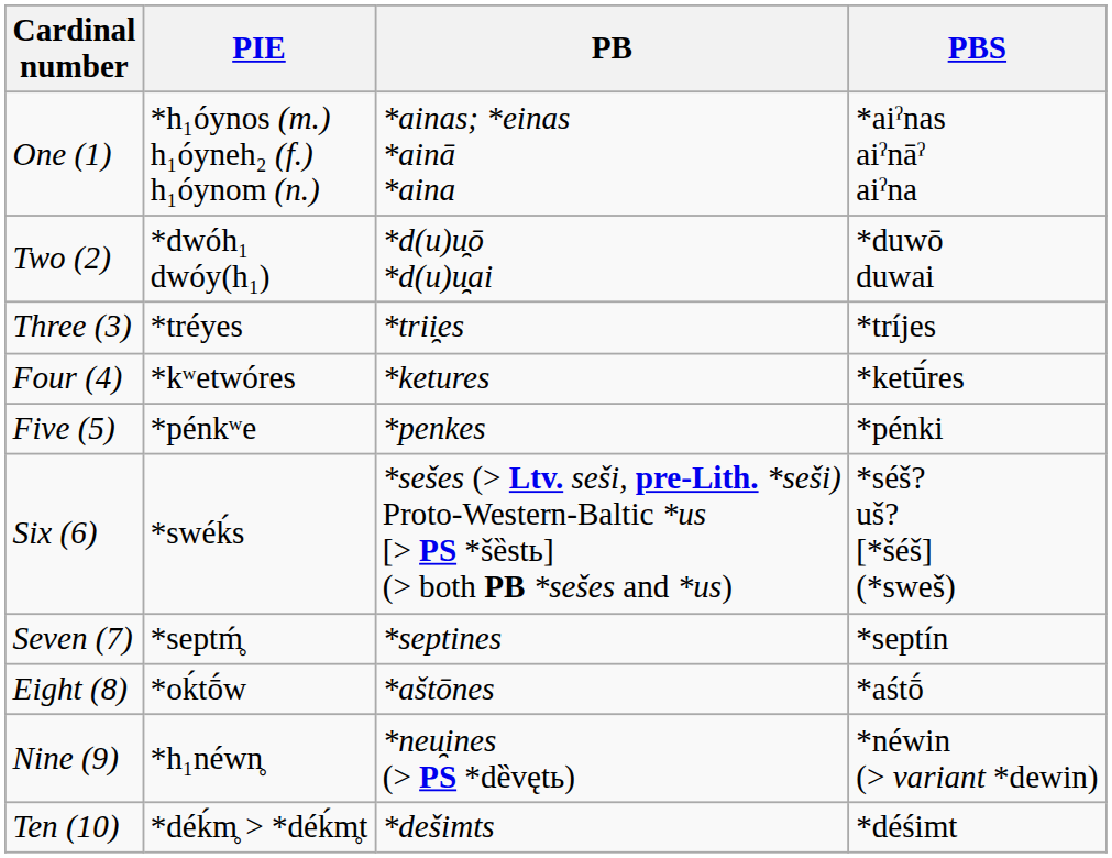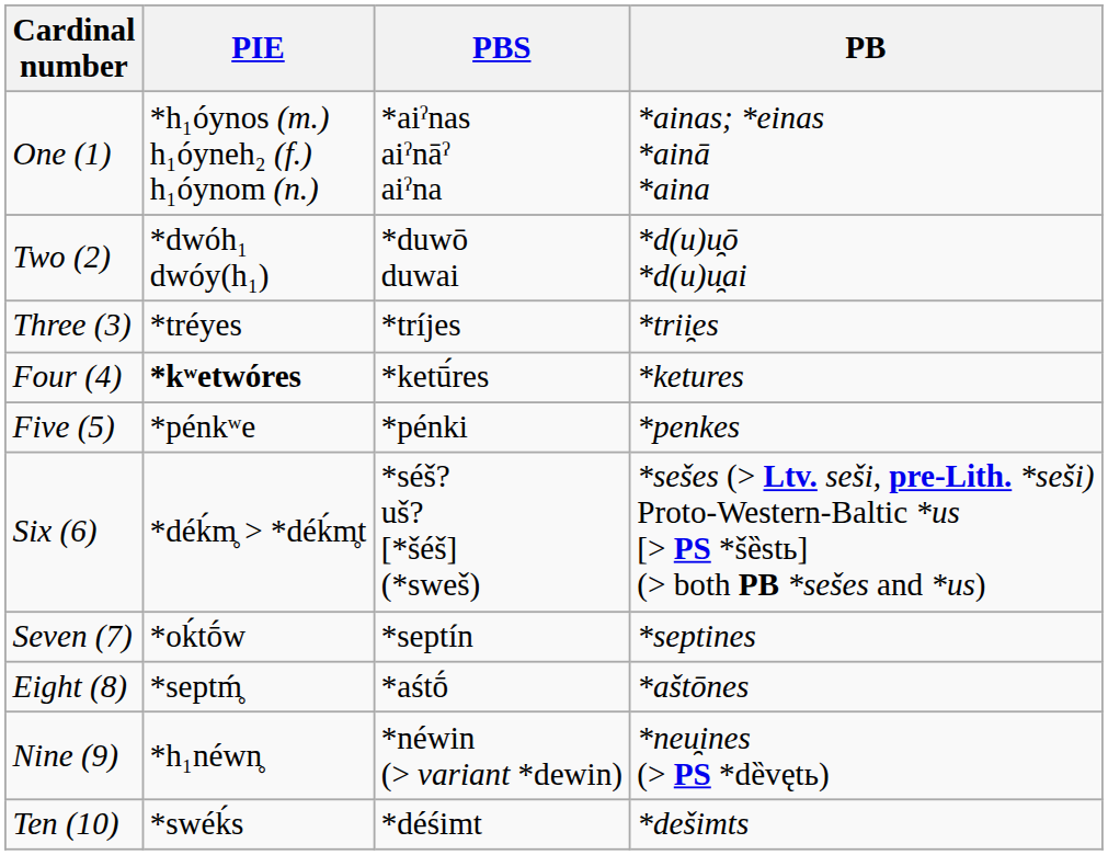 <table class="wikitable sortable">
 <tr>
 <th>Cardinal<br>number</th>
 <th><a href='#'>PIE</a></th>
+<th><a href='#'>PBS</a></th>
 <th>PB</th>
-<th><a href='#'>PBS</a></th>
 </tr>
 <tr>
 <td><em>One (1)</em></td>
 <td>*h₁óynos <em>(m.)</em><br>h₁óyneh₂ <em>(f.)</em><br>h₁óynom <em>(n.)</em></td>
+<td>*aiˀnas<br>aiˀnāˀ<br>aiˀna</td>
 <td><em>*ainas; *einas</em><br><em>*ainā</em><br><em>*aina</em></td>
-<td>*aiˀnas<br>aiˀnāˀ<br>aiˀna</td>
 </tr>
 <tr>
 <td><em>Two (2)</em></td>
 <td>*dwóh₁<br>dwóy(h₁)</td>
+<td>*duwō<br>duwai</td>
 <td><em>*d(u)u̯ō</em><br><em>*d(u)u̯ai</em></td>
-<td>*duwō<br>duwai</td>
 </tr>
 <tr>
 <td><em>Three (3)</em></td>
 <td>*tréyes</td>
+<td>*tríjes</td>
 <td><em>*trii̯es</em></td>
-<td>*tríjes</td>
 </tr>
 <tr>
 <td><em>Four (4)</em></td>
-<td>*kʷetwóres</td>
+<td><strong>*kʷetwóres</strong></td>
+<td>*ketū́res</td>
 <td><em>*ketures</em></td>
-<td>*ketū́res</td>
 </tr>
 <tr>
 <td><em>Five (5)</em></td>
 <td>*pénkʷe</td>
+<td>*pénki</td>
 <td><em>*penkes</em></td>
-<td>*pénki</td>
 </tr>
 <tr>
 <td><em>Six (6)</em></td>
-<td>*swéḱs</td>
+<td>*déḱm̥ > *déḱm̥t</td>
+<td>*séš?<br>uš?<br>[*šéš]<br>(*sweš)</td>
 <td><em>*sešes</em> (> <a href='#'><strong>Ltv.</strong></a> <em>seši,</em> <strong><a href='#'>pre-Lith.</a></strong> <em>*seši)</em><br>Proto-Western-Baltic <em>*us</em><br>[> <strong><a href='#'>PS</a></strong> *šȅstь]<br>(> both <strong>PB</strong> <em>*sešes</em> and <em>*us</em>)</td>
-<td>*séš?<br>uš?<br>[*šéš]<br>(*sweš)</td>
 </tr>
 <tr>
 <td><em>Seven (7)</em></td>
-<td>*septḿ̥</td>
+<td>*oḱtṓw</td>
+<td>*septín</td>
 <td><em>*septines</em></td>
-<td>*septín</td>
 </tr>
 <tr>
 <td><em>Eight (8)</em></td>
-<td>*oḱtṓw</td>
+<td>*septḿ̥</td>
+<td>*aśtṓ</td>
 <td><em>*aštōnes</em></td>
-<td>*aśtṓ</td>
 </tr>
 <tr>
 <td><em>Nine (9)</em></td>
 <td>*h₁néwn̥</td>
+<td>*néwin<br>(> <em>variant</em> *dewin)</td>
 <td><em>*neu̯ines</em><br>(> <a href='#'><strong>PS</strong></a> *dȅvętь)</td>
-<td>*néwin<br>(> <em>variant</em> *dewin)</td>
 </tr>
 <tr>
 <td><em>Ten (10)</em></td>
-<td>*déḱm̥ > *déḱm̥t</td>
+<td>*swéḱs</td>
+<td>*déśimt</td>
 <td><em>*dešimts</em></td>
-<td>*déśimt</td>
 </tr>
 </table>
